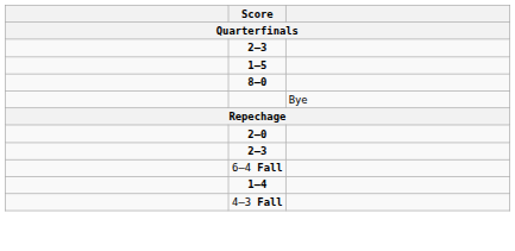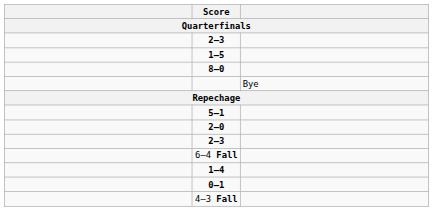 <table class="wikitable" style="text-align: left;">
 <tr>
 <th align="right" width="270"></th>
 <th width="65">Score</th>
 <th align="left" width="270"></th>
 </tr>
 <tr>
 <th colspan="3">Quarterfinals</th>
 </tr>
 <tr>
 <td></td>
 <td align=center><strong>2–3</strong></td>
 <td><strong></strong></td>
 </tr>
 <tr>
 <td></td>
 <td align=center><strong>1–5</strong></td>
 <td><strong></strong></td>
 </tr>
 <tr>
 <td><strong></strong></td>
 <td align=center><strong>8–0</strong></td>
 <td></td>
 </tr>
 <tr>
 <td><strong></strong></td>
 <td></td>
 <td>Bye</td>
 </tr>
 <tr>
 <th colspan="3">Repechage</th>
 </tr>
 <tr>
 <td><strong></strong></td>
+<td align=center><strong>5–1</strong></td>
+<td></td>
+</tr>
+<tr>
+<td><strong></strong></td>
 <td align=center><strong>2–0</strong></td>
 <td></td>
 </tr>
 <tr>
 <td></td>
 <td align=center><strong>2–3</strong></td>
 <td><strong></strong></td>
 </tr>
 <tr>
 <td><strong></strong></td>
 <td align=center>6–4 <strong>Fall</strong></td>
 <td></td>
 </tr>
 <tr>
 <td></td>
 <td align=center><strong>1–4</strong></td>
 <td><strong></strong></td>
 </tr>
 <tr>
+<td></td>
+<td align=center><strong>0–1</strong></td>
+<td><strong></strong></td>
+</tr>
+<tr>
 <td><strong></strong></td>
 <td align=center>4–3 <strong>Fall</strong></td>
 <td></td>
 </tr>
 </table>
